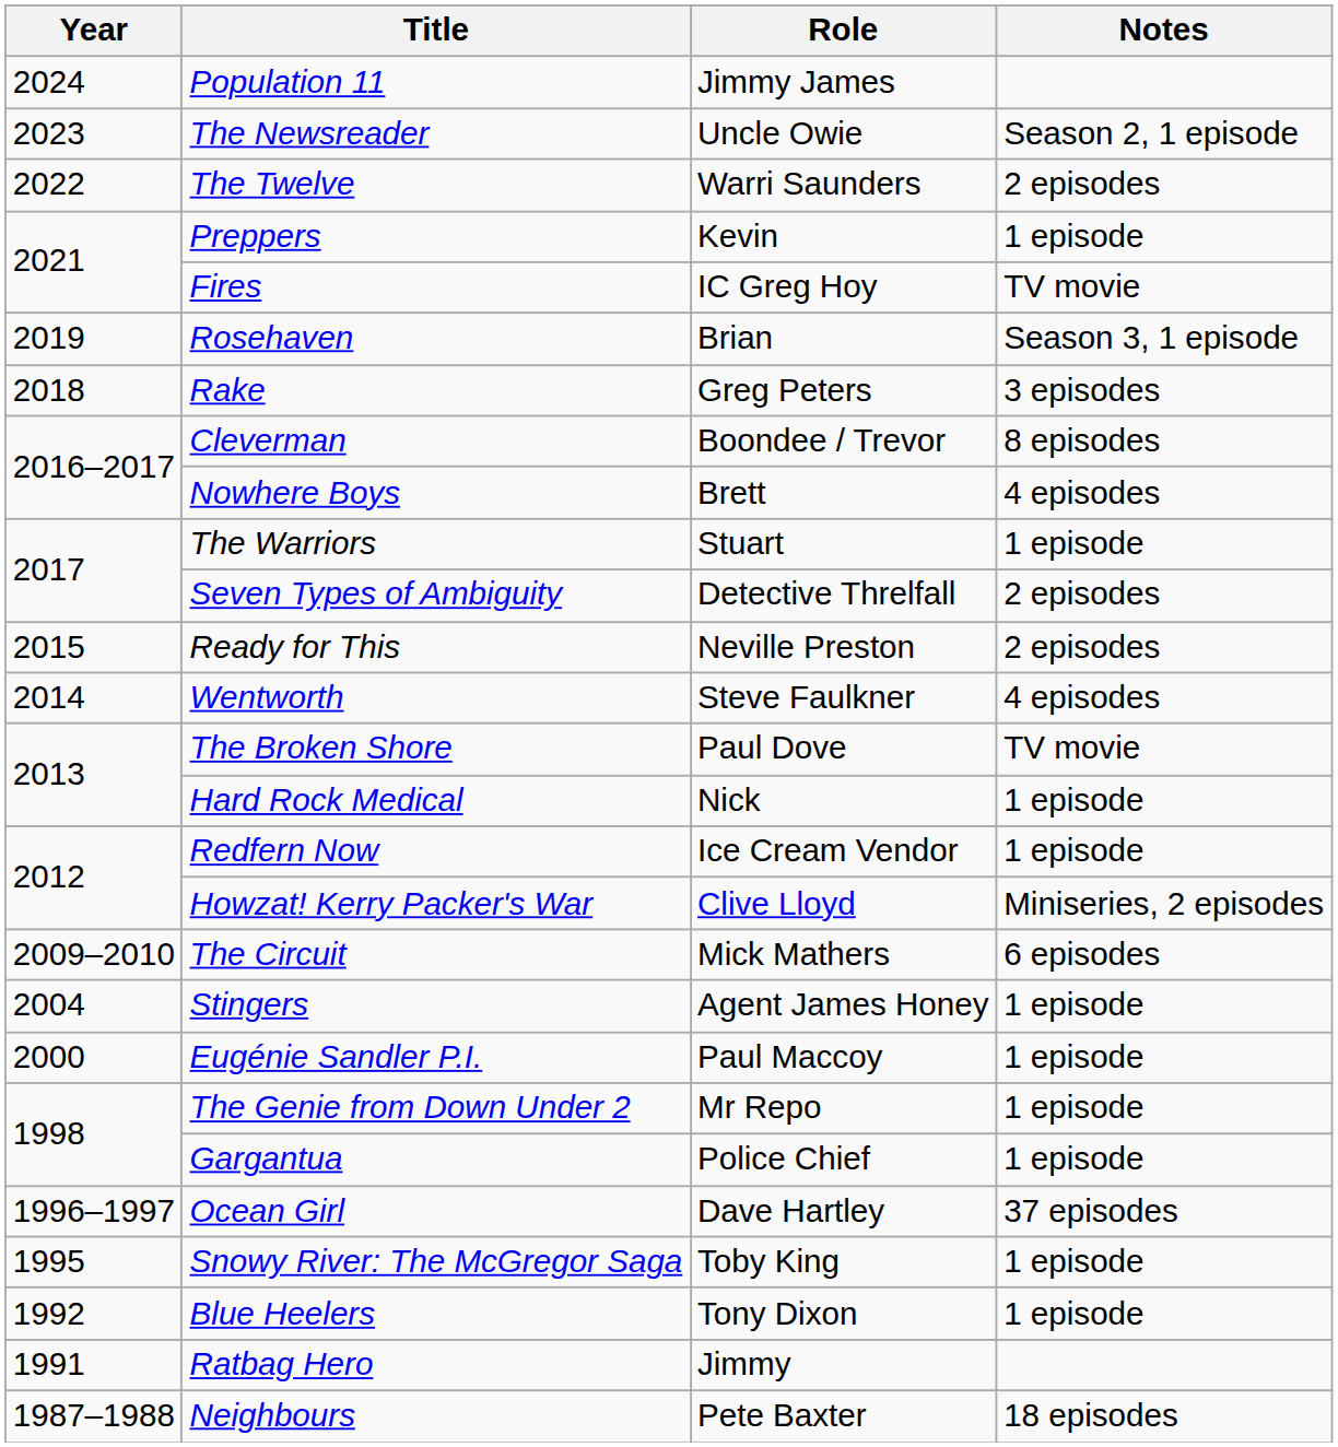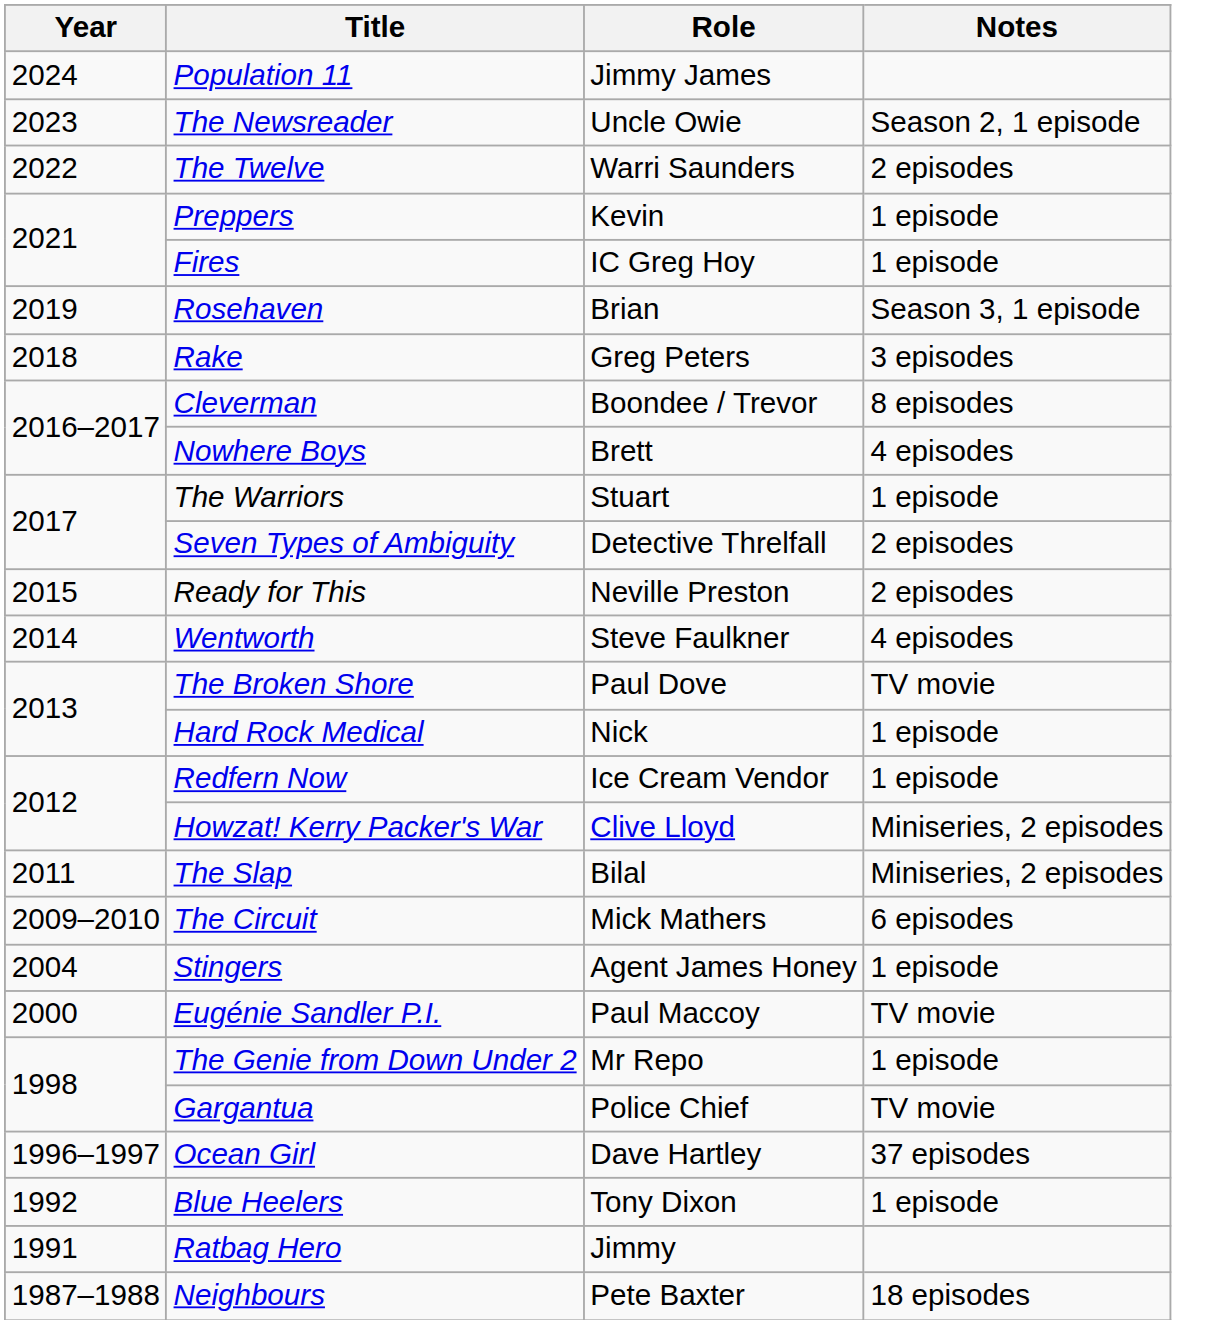 <table class="wikitable">
 <tr>
 <th>Year</th>
 <th>Title</th>
 <th>Role</th>
 <th>Notes</th>
 </tr>
 <tr>
 <td>2024</td>
 <td><em><a href='#'>Population 11</a></em></td>
 <td>Jimmy James</td>
 <td></td>
 </tr>
 <tr>
 <td>2023</td>
 <td><em><a href='#'>The Newsreader</a></em></td>
 <td>Uncle Owie</td>
 <td>Season 2, 1 episode</td>
 </tr>
 <tr>
 <td>2022</td>
 <td><em><a href='#'>The Twelve</a></em></td>
 <td>Warri Saunders</td>
 <td>2 episodes</td>
 </tr>
 <tr>
 <td rowspan="2">2021</td>
 <td><em><a href='#'>Preppers</a></em></td>
 <td>Kevin</td>
 <td>1 episode</td>
 </tr>
 <tr>
 <td><em><a href='#'>Fires</a></em></td>
 <td>IC Greg Hoy</td>
-<td>TV movie</td>
+<td>1 episode</td>
 </tr>
 <tr>
 <td>2019</td>
 <td><em><a href='#'>Rosehaven</a></em></td>
 <td>Brian</td>
 <td>Season 3, 1 episode</td>
 </tr>
 <tr>
 <td>2018</td>
 <td><em><a href='#'>Rake</a></em></td>
 <td>Greg Peters</td>
 <td>3 episodes</td>
 </tr>
 <tr>
 <td rowspan="2">2016–2017</td>
 <td><em><a href='#'>Cleverman</a></em></td>
 <td>Boondee / Trevor</td>
 <td>8 episodes</td>
 </tr>
 <tr>
 <td><em><a href='#'>Nowhere Boys</a></em></td>
 <td>Brett</td>
 <td>4 episodes</td>
 </tr>
 <tr>
 <td rowspan="2">2017</td>
 <td><em>The Warriors</em></td>
 <td>Stuart</td>
 <td>1 episode</td>
 </tr>
 <tr>
 <td><em><a href='#'>Seven Types of Ambiguity</a></em></td>
 <td>Detective Threlfall</td>
 <td>2 episodes</td>
 </tr>
 <tr>
 <td>2015</td>
 <td><em>Ready for This</em></td>
 <td>Neville Preston</td>
 <td>2 episodes</td>
 </tr>
 <tr>
 <td>2014</td>
 <td><em><a href='#'>Wentworth</a></em></td>
 <td>Steve Faulkner</td>
 <td>4 episodes</td>
 </tr>
 <tr>
 <td rowspan="2">2013</td>
 <td><em><a href='#'>The Broken Shore</a></em></td>
 <td>Paul Dove</td>
 <td>TV movie</td>
 </tr>
 <tr>
 <td><em><a href='#'>Hard Rock Medical</a></em></td>
 <td>Nick</td>
 <td>1 episode</td>
 </tr>
 <tr>
 <td rowspan="2">2012</td>
 <td><em><a href='#'>Redfern Now</a></em></td>
 <td>Ice Cream Vendor</td>
 <td>1 episode</td>
 </tr>
 <tr>
 <td><em><a href='#'>Howzat! Kerry Packer's War</a></em></td>
 <td><a href='#'>Clive Lloyd</a></td>
 <td>Miniseries, 2 episodes</td>
 </tr>
 <tr>
+<td>2011</td>
+<td><em><a href='#'>The Slap</a></em></td>
+<td>Bilal</td>
+<td>Miniseries, 2 episodes</td>
+</tr>
+<tr>
 <td>2009–2010</td>
 <td><em><a href='#'>The Circuit</a></em></td>
 <td>Mick Mathers</td>
 <td>6 episodes</td>
 </tr>
 <tr>
 <td>2004</td>
 <td><em><a href='#'>Stingers</a></em></td>
 <td>Agent James Honey</td>
 <td>1 episode</td>
 </tr>
 <tr>
 <td>2000</td>
 <td><em><a href='#'>Eugénie Sandler P.I.</a></em></td>
 <td>Paul Maccoy</td>
-<td>1 episode</td>
+<td>TV movie</td>
 </tr>
 <tr>
 <td rowspan="2">1998</td>
 <td><em><a href='#'> The Genie from Down Under 2</a></em></td>
 <td>Mr Repo</td>
 <td>1 episode</td>
 </tr>
 <tr>
 <td><em><a href='#'>Gargantua</a></em></td>
 <td>Police Chief</td>
-<td>1 episode</td>
+<td>TV movie</td>
 </tr>
 <tr>
 <td>1996–1997</td>
 <td><em><a href='#'>Ocean Girl</a></em></td>
 <td>Dave Hartley</td>
 <td>37 episodes</td>
-</tr>
-<tr>
-<td>1995</td>
-<td><em><a href='#'>Snowy River: The McGregor Saga</a></em></td>
-<td>Toby King</td>
-<td>1 episode</td>
 </tr>
 <tr>
 <td>1992</td>
 <td><em><a href='#'>Blue Heelers</a></em></td>
 <td>Tony Dixon</td>
 <td>1 episode</td>
 </tr>
 <tr>
 <td>1991</td>
 <td><em><a href='#'>Ratbag Hero</a></em></td>
 <td>Jimmy</td>
 <td></td>
 </tr>
 <tr>
 <td>1987–1988</td>
 <td><em><a href='#'>Neighbours</a></em></td>
 <td>Pete Baxter</td>
 <td>18 episodes</td>
 </tr>
 </table>
